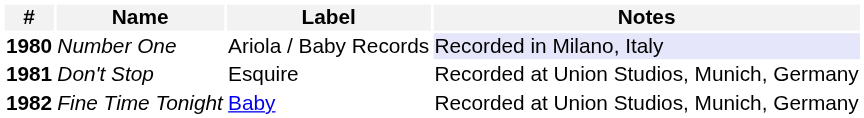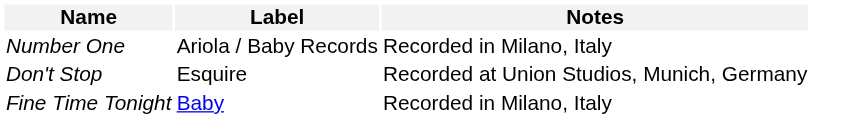 <table cellpadding="1" cellspacing="2" border="0" style="font-size:100%; border: border-collapse:collapse;">
 <tr style="background:#F2F2F2;">
-<th>#</th>
 <th>Name</th>
 <th>Label</th>
 <th>Notes</th>
 </tr>
 <tr>
-<td><strong>1980</strong></td>
 <td><em>Number One</em></td>
 <td>Ariola / Baby Records</td>
-<td style="background: lavender;">Recorded in Milano, Italy</td>
+<td>Recorded in Milano, Italy</td>
 </tr>
 <tr>
-<td><strong>1981</strong></td>
 <td><em>Don't Stop</em></td>
 <td>Esquire</td>
 <td>Recorded at Union Studios, Munich, Germany</td>
 </tr>
 <tr>
-<td><strong>1982</strong></td>
 <td><em>Fine Time Tonight </em></td>
 <td><a href='#'>Baby</a></td>
-<td>Recorded at Union Studios, Munich, Germany</td>
+<td>Recorded in Milano, Italy</td>
 </tr>
 </table>
